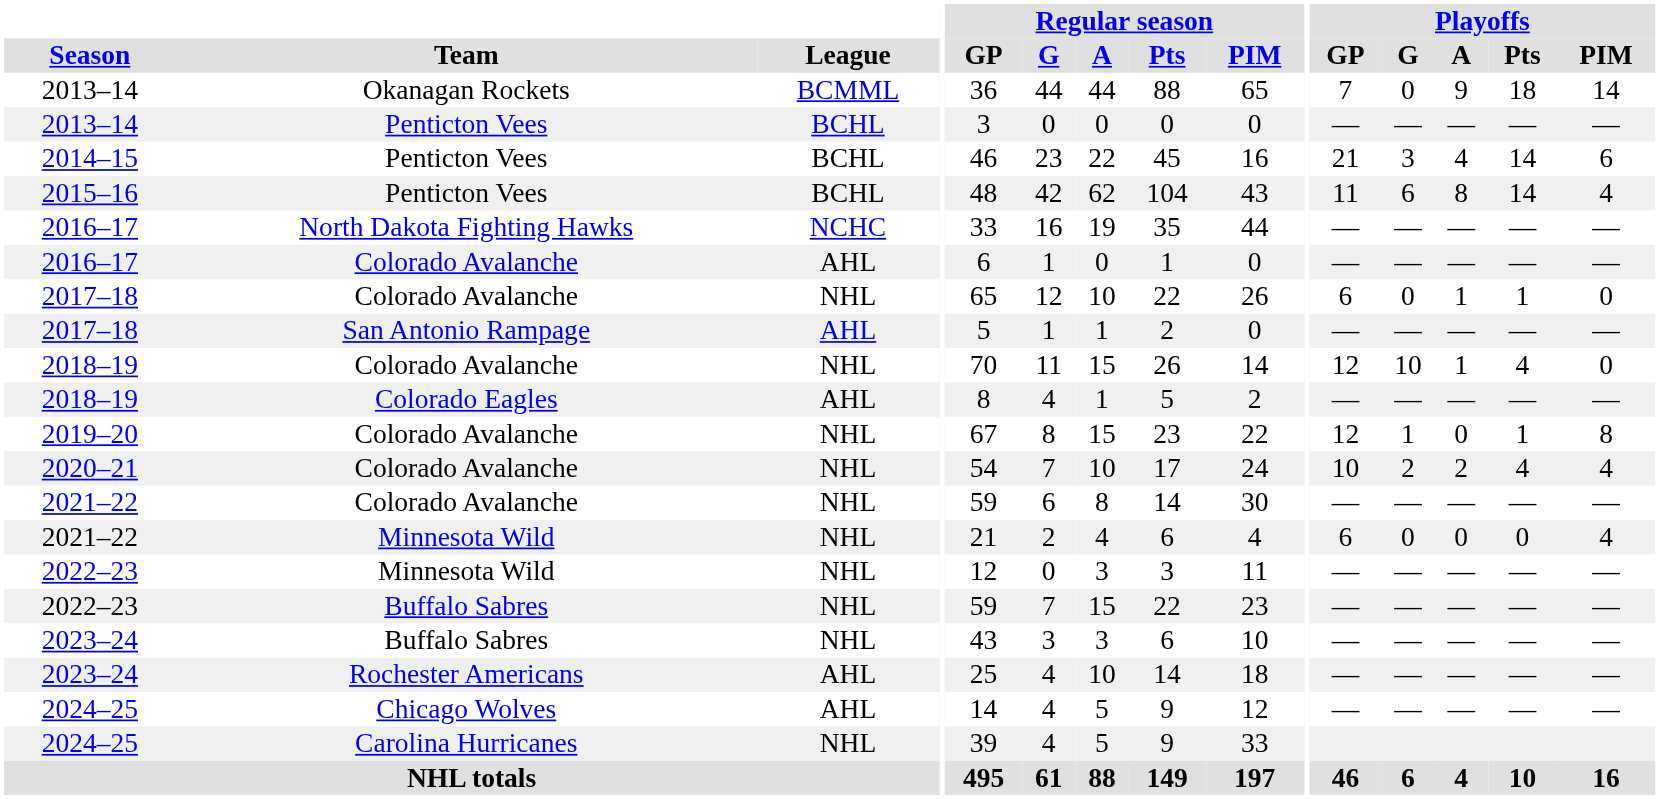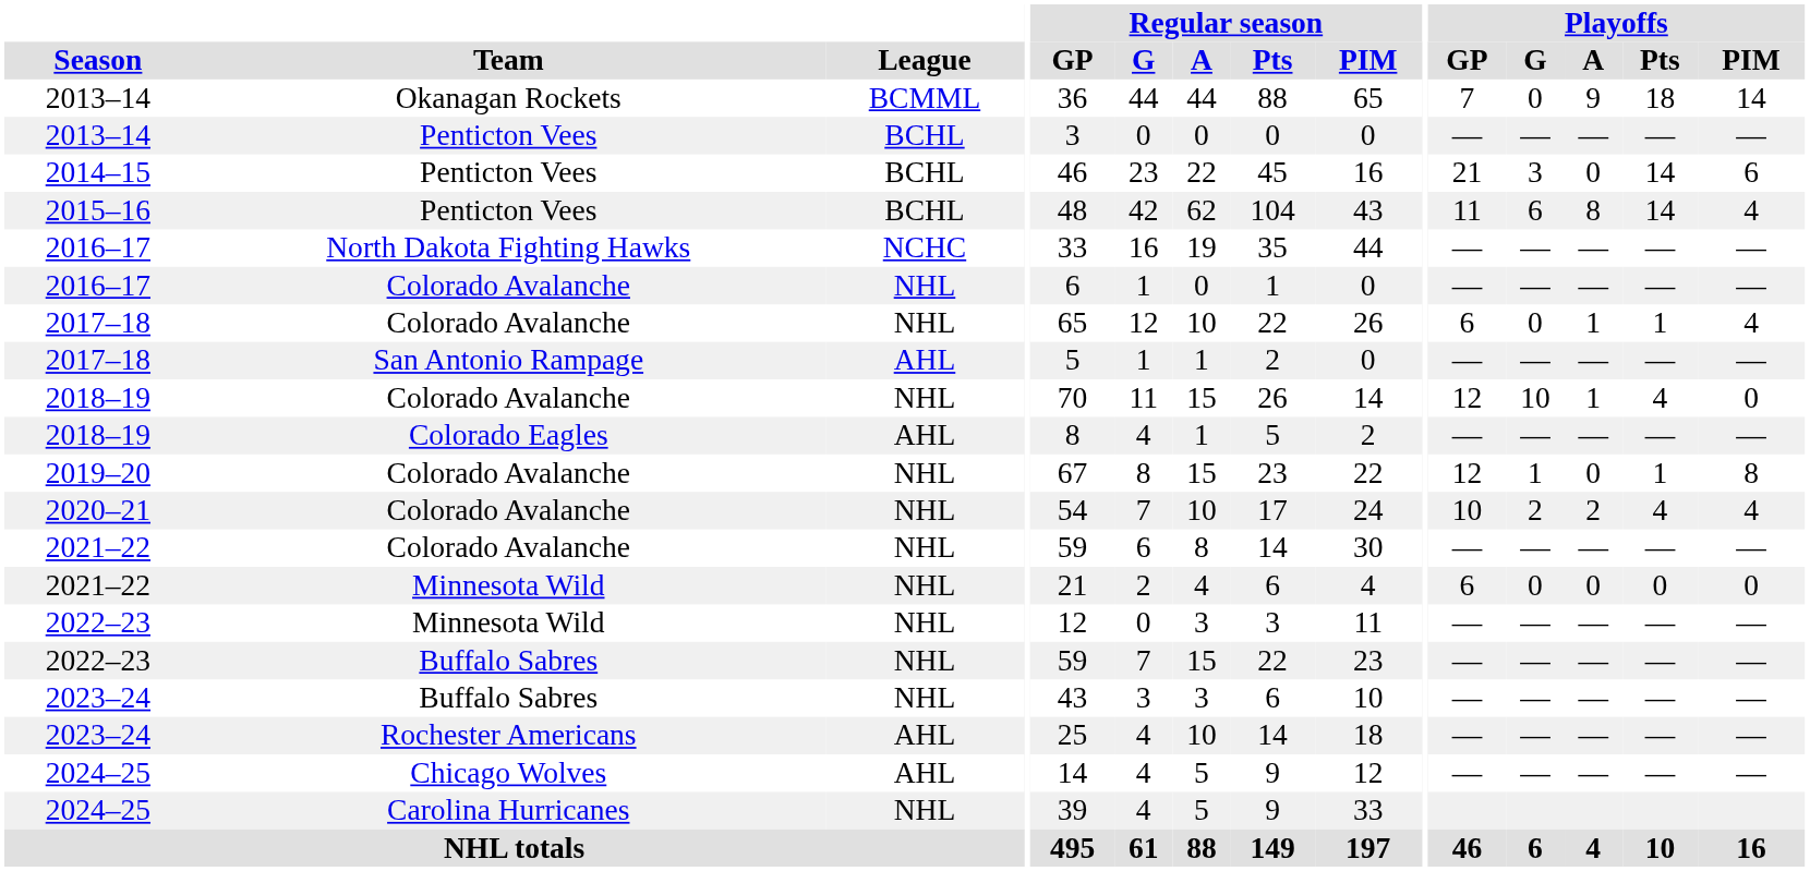 <table border="0" cellpadding="1" cellspacing="0" style="text-align:center; width:60em">
 <tr bgcolor="#e0e0e0">
 <th colspan="3" bgcolor="#ffffff"></th>
 <th rowspan="100" bgcolor="#ffffff"></th>
 <th colspan="5"><a href='#'>Regular season</a></th>
 <th rowspan="100" bgcolor="#ffffff"></th>
 <th colspan="5"><a href='#'>Playoffs</a></th>
 </tr>
 <tr bgcolor="#e0e0e0">
 <th><a href='#'>Season</a></th>
 <th>Team</th>
 <th>League</th>
 <th>GP</th>
 <th><a href='#'>G</a></th>
 <th><a href='#'>A</a></th>
 <th><a href='#'>Pts</a></th>
 <th><a href='#'>PIM</a></th>
 <th>GP</th>
 <th>G</th>
 <th>A</th>
 <th>Pts</th>
 <th>PIM</th>
 </tr>
 <tr>
 <td>2013–14</td>
 <td>Okanagan Rockets</td>
 <td><a href='#'>BCMML</a></td>
 <td>36</td>
 <td>44</td>
 <td>44</td>
 <td>88</td>
 <td>65</td>
 <td>7</td>
 <td>0</td>
 <td>9</td>
 <td>18</td>
 <td>14</td>
 </tr>
 <tr bgcolor="#f0f0f0">
 <td><a href='#'>2013–14</a></td>
 <td><a href='#'>Penticton Vees</a></td>
 <td><a href='#'>BCHL</a></td>
 <td>3</td>
 <td>0</td>
 <td>0</td>
 <td>0</td>
 <td>0</td>
 <td>—</td>
 <td>—</td>
 <td>—</td>
 <td>—</td>
 <td>—</td>
 </tr>
 <tr>
 <td><a href='#'>2014–15</a></td>
 <td>Penticton Vees</td>
 <td>BCHL</td>
 <td>46</td>
 <td>23</td>
 <td>22</td>
 <td>45</td>
 <td>16</td>
 <td>21</td>
 <td>3</td>
-<td>4</td>
+<td>0</td>
 <td>14</td>
 <td>6</td>
 </tr>
 <tr bgcolor="#f0f0f0">
 <td><a href='#'>2015–16</a></td>
 <td>Penticton Vees</td>
 <td>BCHL</td>
 <td>48</td>
 <td>42</td>
 <td>62</td>
 <td>104</td>
 <td>43</td>
 <td>11</td>
 <td>6</td>
 <td>8</td>
 <td>14</td>
 <td>4</td>
 </tr>
 <tr>
 <td><a href='#'>2016–17</a></td>
 <td><a href='#'>North Dakota Fighting Hawks</a></td>
 <td><a href='#'>NCHC</a></td>
 <td>33</td>
 <td>16</td>
 <td>19</td>
 <td>35</td>
 <td>44</td>
 <td>—</td>
 <td>—</td>
 <td>—</td>
 <td>—</td>
 <td>—</td>
 </tr>
 <tr bgcolor="#f0f0f0">
 <td><a href='#'>2016–17</a></td>
 <td><a href='#'>Colorado Avalanche</a></td>
-<td>AHL</td>
+<td><a href='#'>NHL</a></td>
 <td>6</td>
 <td>1</td>
 <td>0</td>
 <td>1</td>
 <td>0</td>
 <td>—</td>
 <td>—</td>
 <td>—</td>
 <td>—</td>
 <td>—</td>
 </tr>
 <tr>
 <td><a href='#'>2017–18</a></td>
 <td>Colorado Avalanche</td>
 <td>NHL</td>
 <td>65</td>
 <td>12</td>
 <td>10</td>
 <td>22</td>
 <td>26</td>
 <td>6</td>
 <td>0</td>
 <td>1</td>
 <td>1</td>
-<td>0</td>
+<td>4</td>
 </tr>
 <tr bgcolor="#f0f0f0">
 <td><a href='#'>2017–18</a></td>
 <td><a href='#'>San Antonio Rampage</a></td>
 <td><a href='#'>AHL</a></td>
 <td>5</td>
 <td>1</td>
 <td>1</td>
 <td>2</td>
 <td>0</td>
 <td>—</td>
 <td>—</td>
 <td>—</td>
 <td>—</td>
 <td>—</td>
 </tr>
 <tr>
 <td><a href='#'>2018–19</a></td>
 <td>Colorado Avalanche</td>
 <td>NHL</td>
 <td>70</td>
 <td>11</td>
 <td>15</td>
 <td>26</td>
 <td>14</td>
 <td>12</td>
 <td>10</td>
 <td>1</td>
 <td>4</td>
 <td>0</td>
 </tr>
 <tr bgcolor="#f0f0f0">
 <td><a href='#'>2018–19</a></td>
 <td><a href='#'>Colorado Eagles</a></td>
 <td>AHL</td>
 <td>8</td>
 <td>4</td>
 <td>1</td>
 <td>5</td>
 <td>2</td>
 <td>—</td>
 <td>—</td>
 <td>—</td>
 <td>—</td>
 <td>—</td>
 </tr>
 <tr>
 <td><a href='#'>2019–20</a></td>
 <td>Colorado Avalanche</td>
 <td>NHL</td>
 <td>67</td>
 <td>8</td>
 <td>15</td>
 <td>23</td>
 <td>22</td>
 <td>12</td>
 <td>1</td>
 <td>0</td>
 <td>1</td>
 <td>8</td>
 </tr>
 <tr bgcolor="#f0f0f0">
 <td><a href='#'>2020–21</a></td>
 <td>Colorado Avalanche</td>
 <td>NHL</td>
 <td>54</td>
 <td>7</td>
 <td>10</td>
 <td>17</td>
 <td>24</td>
 <td>10</td>
 <td>2</td>
 <td>2</td>
 <td>4</td>
 <td>4</td>
 </tr>
 <tr>
 <td><a href='#'>2021–22</a></td>
 <td>Colorado Avalanche</td>
 <td>NHL</td>
 <td>59</td>
 <td>6</td>
 <td>8</td>
 <td>14</td>
 <td>30</td>
 <td>—</td>
 <td>—</td>
 <td>—</td>
 <td>—</td>
 <td>—</td>
 </tr>
 <tr bgcolor="#f0f0f0">
 <td>2021–22</td>
 <td><a href='#'>Minnesota Wild</a></td>
 <td>NHL</td>
 <td>21</td>
 <td>2</td>
 <td>4</td>
 <td>6</td>
 <td>4</td>
 <td>6</td>
 <td>0</td>
 <td>0</td>
 <td>0</td>
-<td>4</td>
+<td>0</td>
 </tr>
 <tr>
 <td><a href='#'>2022–23</a></td>
 <td>Minnesota Wild</td>
 <td>NHL</td>
 <td>12</td>
 <td>0</td>
 <td>3</td>
 <td>3</td>
 <td>11</td>
 <td>—</td>
 <td>—</td>
 <td>—</td>
 <td>—</td>
 <td>—</td>
 </tr>
 <tr bgcolor="#f0f0f0">
 <td>2022–23</td>
 <td><a href='#'>Buffalo Sabres</a></td>
 <td>NHL</td>
 <td>59</td>
 <td>7</td>
 <td>15</td>
 <td>22</td>
 <td>23</td>
 <td>—</td>
 <td>—</td>
 <td>—</td>
 <td>—</td>
 <td>—</td>
 </tr>
 <tr>
 <td><a href='#'>2023–24</a></td>
 <td>Buffalo Sabres</td>
 <td>NHL</td>
 <td>43</td>
 <td>3</td>
 <td>3</td>
 <td>6</td>
 <td>10</td>
 <td>—</td>
 <td>—</td>
 <td>—</td>
 <td>—</td>
 <td>—</td>
 </tr>
 <tr bgcolor="#f0f0f0">
 <td><a href='#'>2023–24</a></td>
 <td><a href='#'>Rochester Americans</a></td>
 <td>AHL</td>
 <td>25</td>
 <td>4</td>
 <td>10</td>
 <td>14</td>
 <td>18</td>
 <td>—</td>
 <td>—</td>
 <td>—</td>
 <td>—</td>
 <td>—</td>
 </tr>
 <tr>
 <td><a href='#'>2024–25</a></td>
 <td><a href='#'>Chicago Wolves</a></td>
 <td>AHL</td>
 <td>14</td>
 <td>4</td>
 <td>5</td>
 <td>9</td>
 <td>12</td>
 <td>—</td>
 <td>—</td>
 <td>—</td>
 <td>—</td>
 <td>—</td>
 </tr>
 <tr bgcolor="#f0f0f0">
 <td><a href='#'>2024–25</a></td>
 <td><a href='#'>Carolina Hurricanes</a></td>
 <td>NHL</td>
 <td>39</td>
 <td>4</td>
 <td>5</td>
 <td>9</td>
 <td>33</td>
 <td></td>
 <td></td>
 <td></td>
 <td></td>
 <td></td>
 </tr>
 <tr bgcolor="#e0e0e0">
 <th colspan="3">NHL totals</th>
 <th>495</th>
 <th>61</th>
 <th>88</th>
 <th>149</th>
 <th>197</th>
 <th>46</th>
 <th>6</th>
 <th>4</th>
 <th>10</th>
 <th>16</th>
 </tr>
 </table>
